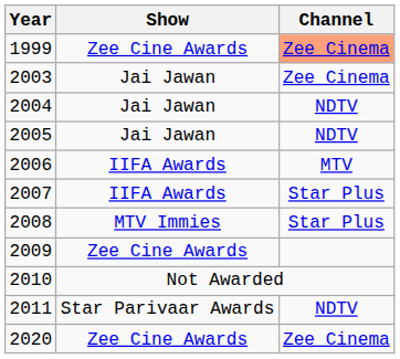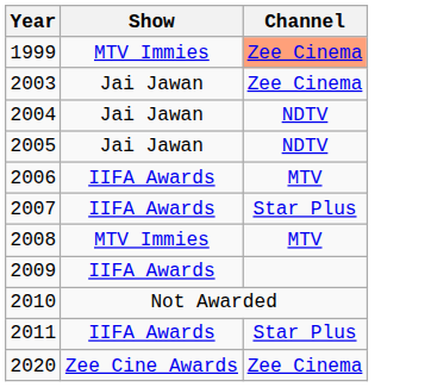 <table class="wikitable sortable" style="text-align:center;">
 <tr>
 <th>Year</th>
 <th>Show</th>
 <th>Channel</th>
 </tr>
 <tr>
 <td>1999</td>
-<td><a href='#'>Zee Cine Awards</a></td>
+<td><a href='#'>MTV Immies</a></td>
 <td style="background: lightsalmon;"><a href='#'>Zee Cinema</a></td>
 </tr>
 <tr>
 <td>2003</td>
 <td>Jai Jawan</td>
 <td><a href='#'>Zee Cinema</a></td>
 </tr>
 <tr>
 <td>2004</td>
 <td>Jai Jawan</td>
 <td><a href='#'>NDTV</a></td>
 </tr>
 <tr>
 <td>2005</td>
 <td>Jai Jawan</td>
 <td><a href='#'>NDTV</a></td>
 </tr>
 <tr>
 <td>2006</td>
 <td><a href='#'>IIFA Awards</a></td>
 <td><a href='#'>MTV</a></td>
 </tr>
 <tr>
 <td>2007</td>
 <td><a href='#'>IIFA Awards</a></td>
 <td><a href='#'>Star Plus</a></td>
 </tr>
 <tr>
 <td>2008</td>
 <td><a href='#'>MTV Immies</a></td>
-<td><a href='#'>Star Plus</a></td>
+<td><a href='#'>MTV</a></td>
 </tr>
 <tr>
 <td>2009</td>
-<td><a href='#'>Zee Cine Awards</a></td>
+<td><a href='#'>IIFA Awards</a></td>
 <td></td>
 </tr>
 <tr>
 <td>2010</td>
 <td colspan="2">Not Awarded</td>
 </tr>
 <tr>
 <td>2011</td>
-<td>Star Parivaar Awards</td>
-<td><a href='#'>NDTV</a></td>
+<td><a href='#'>IIFA Awards</a></td>
+<td><a href='#'>Star Plus</a></td>
 </tr>
 <tr>
 <td>2020</td>
 <td><a href='#'>Zee Cine Awards</a></td>
 <td><a href='#'>Zee Cinema</a></td>
 </tr>
 </table>
